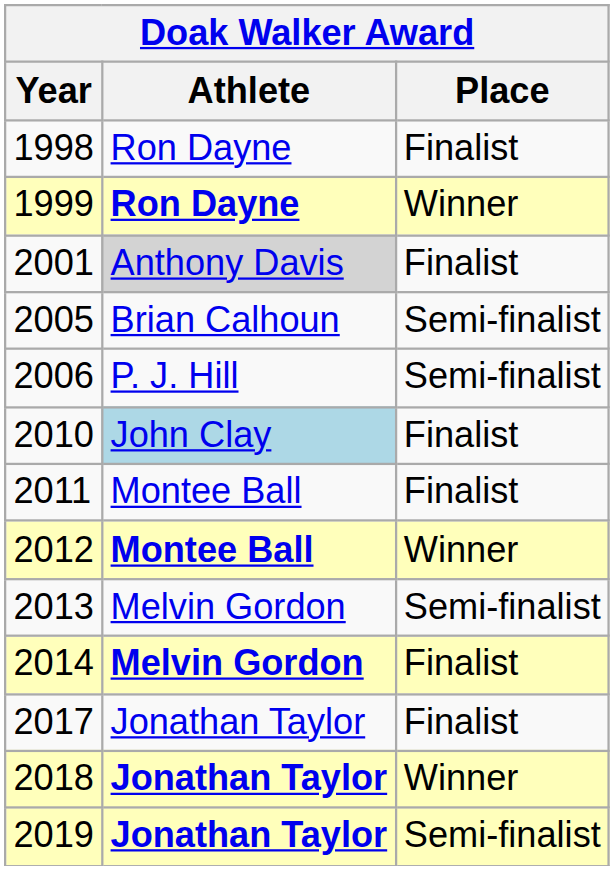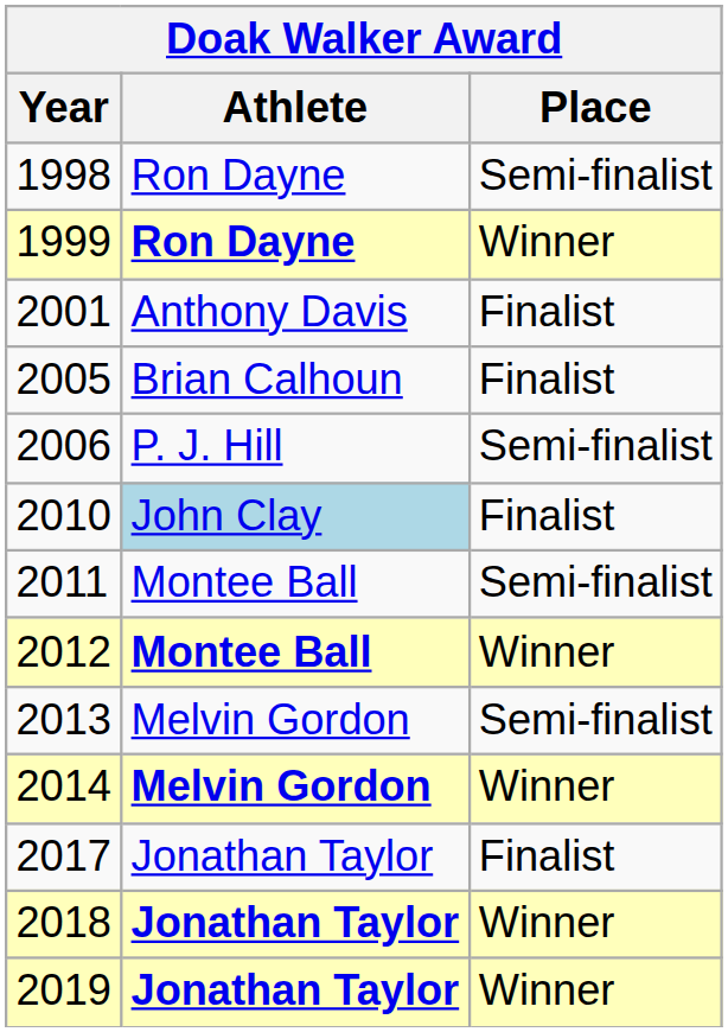 <table class="wikitable">
 <tr>
 <th colspan=3><strong><a href='#'>Doak Walker Award</a></strong></th>
 </tr>
 <tr>
 <th>Year</th>
 <th>Athlete</th>
 <th>Place</th>
 </tr>
 <tr>
 <td>1998</td>
 <td><a href='#'>Ron Dayne</a></td>
-<td>Finalist</td>
+<td>Semi-finalist</td>
 </tr>
 <tr style="background:#ffb;">
 <td>1999</td>
 <td><strong><a href='#'>Ron Dayne</a></strong></td>
 <td>Winner</td>
 </tr>
 <tr>
 <td>2001</td>
-<td style="background: lightgrey;"><a href='#'>Anthony Davis</a></td>
+<td><a href='#'>Anthony Davis</a></td>
 <td>Finalist</td>
 </tr>
 <tr>
 <td>2005</td>
 <td><a href='#'>Brian Calhoun</a></td>
-<td>Semi-finalist</td>
+<td>Finalist</td>
 </tr>
 <tr>
 <td>2006</td>
 <td><a href='#'>P. J. Hill</a></td>
 <td>Semi-finalist</td>
 </tr>
 <tr>
 <td>2010</td>
 <td style="background: lightblue;"><a href='#'>John Clay</a></td>
 <td>Finalist</td>
 </tr>
 <tr>
 <td>2011</td>
 <td><a href='#'>Montee Ball</a></td>
-<td>Finalist</td>
+<td>Semi-finalist</td>
 </tr>
 <tr style="background:#ffb;">
 <td>2012</td>
 <td><strong><a href='#'>Montee Ball</a></strong></td>
 <td>Winner</td>
 </tr>
 <tr>
 <td>2013</td>
 <td><a href='#'>Melvin Gordon</a></td>
 <td>Semi-finalist</td>
 </tr>
 <tr style="background:#ffb;">
 <td>2014</td>
 <td><strong><a href='#'>Melvin Gordon</a></strong></td>
-<td>Finalist</td>
+<td>Winner</td>
 </tr>
 <tr>
 <td>2017</td>
 <td><a href='#'>Jonathan Taylor</a></td>
 <td>Finalist</td>
 </tr>
 <tr style="background:#ffb;">
 <td>2018</td>
 <td><strong><a href='#'>Jonathan Taylor</a></strong></td>
 <td>Winner</td>
 </tr>
 <tr style="background:#ffb;">
 <td>2019</td>
 <td><strong><a href='#'>Jonathan Taylor</a></strong></td>
-<td>Semi-finalist</td>
+<td>Winner</td>
 </tr>
 </table>
